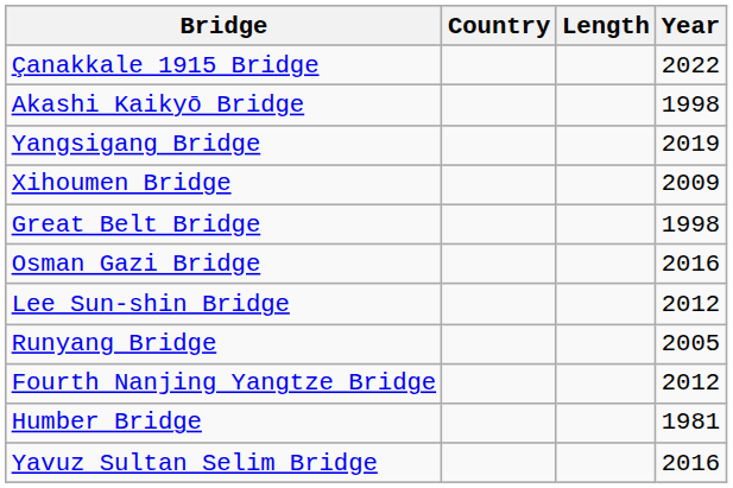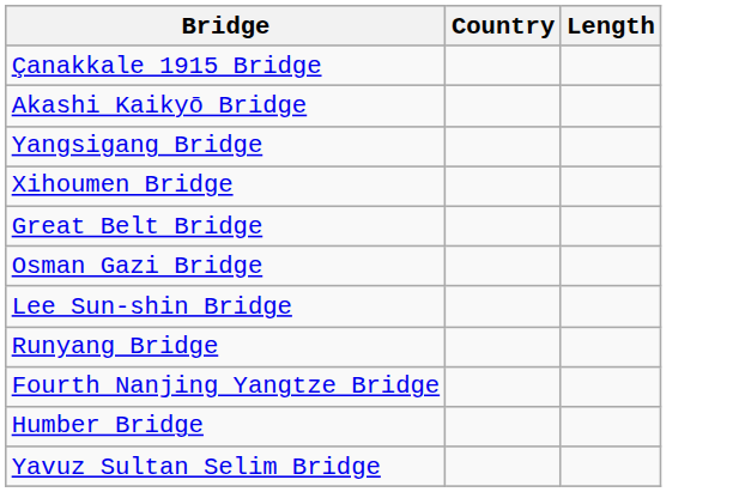 <table class="wikitable sortable">
 <tr>
 <th>Bridge</th>
 <th>Country</th>
 <th>Length</th>
-<th>Year</th>
 </tr>
 <tr>
 <td><a href='#'>Çanakkale 1915 Bridge</a></td>
 <td></td>
 <td></td>
-<td>2022</td>
 </tr>
 <tr>
 <td><a href='#'>Akashi Kaikyō Bridge</a></td>
 <td></td>
 <td></td>
-<td>1998</td>
 </tr>
 <tr>
 <td><a href='#'>Yangsigang Bridge</a></td>
 <td></td>
 <td></td>
-<td>2019</td>
 </tr>
 <tr>
 <td><a href='#'>Xihoumen Bridge</a></td>
 <td></td>
 <td></td>
-<td>2009</td>
 </tr>
 <tr>
 <td><a href='#'>Great Belt Bridge</a></td>
 <td></td>
 <td></td>
-<td>1998</td>
 </tr>
 <tr>
 <td><a href='#'>Osman Gazi Bridge</a></td>
 <td></td>
 <td></td>
-<td>2016</td>
 </tr>
 <tr>
 <td><a href='#'>Lee Sun-shin Bridge</a></td>
 <td></td>
 <td></td>
-<td>2012</td>
 </tr>
 <tr>
 <td><a href='#'>Runyang Bridge</a></td>
 <td></td>
 <td></td>
-<td>2005</td>
 </tr>
 <tr>
 <td><a href='#'>Fourth Nanjing Yangtze Bridge</a></td>
 <td></td>
 <td></td>
-<td>2012</td>
 </tr>
 <tr>
 <td><a href='#'>Humber Bridge</a></td>
 <td></td>
 <td></td>
-<td>1981</td>
 </tr>
 <tr>
 <td><a href='#'>Yavuz Sultan Selim Bridge</a></td>
 <td></td>
 <td></td>
-<td>2016</td>
 </tr>
 </table>
